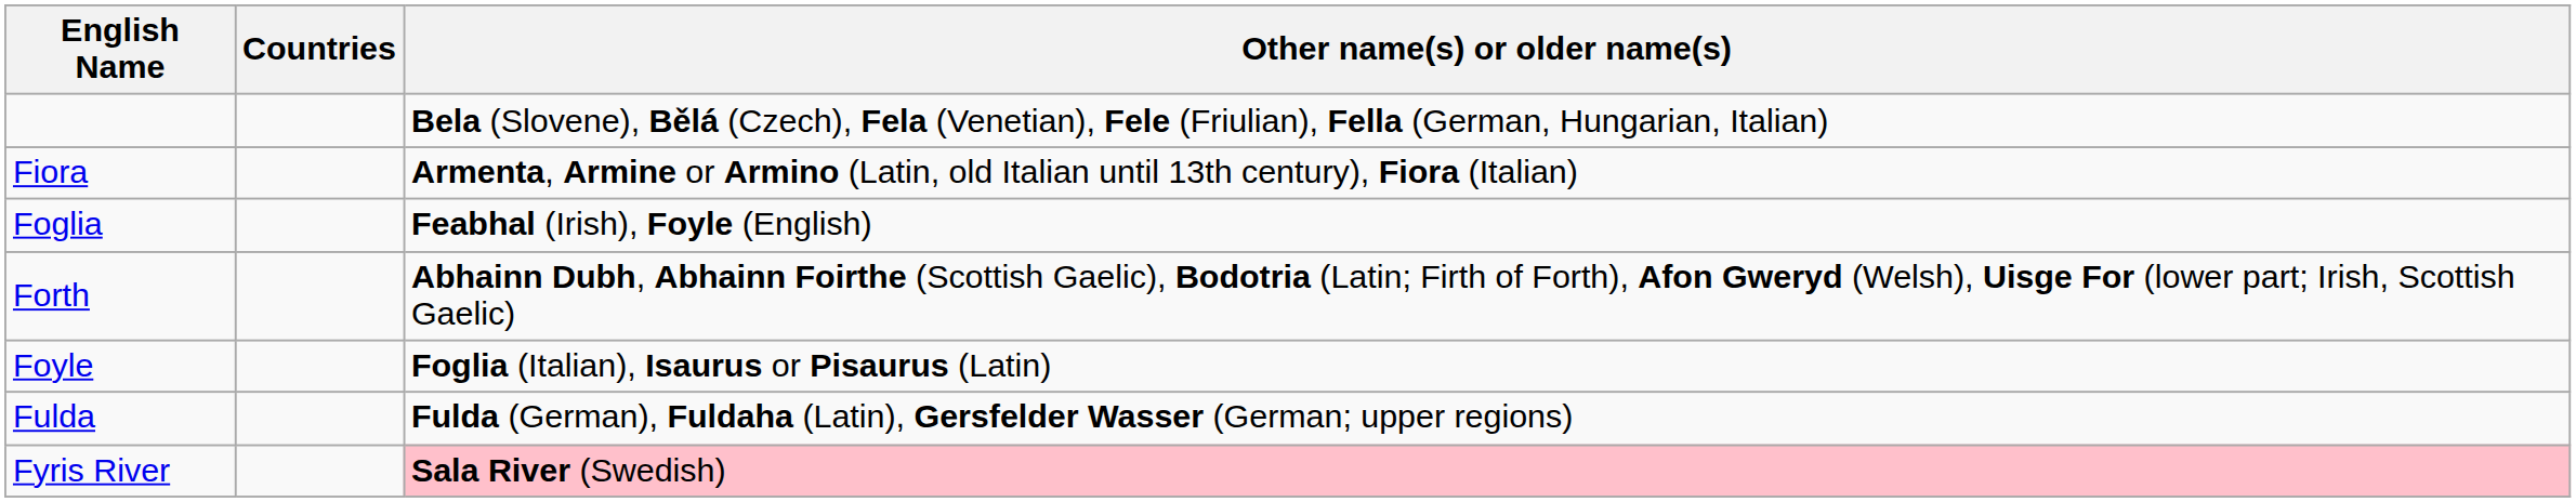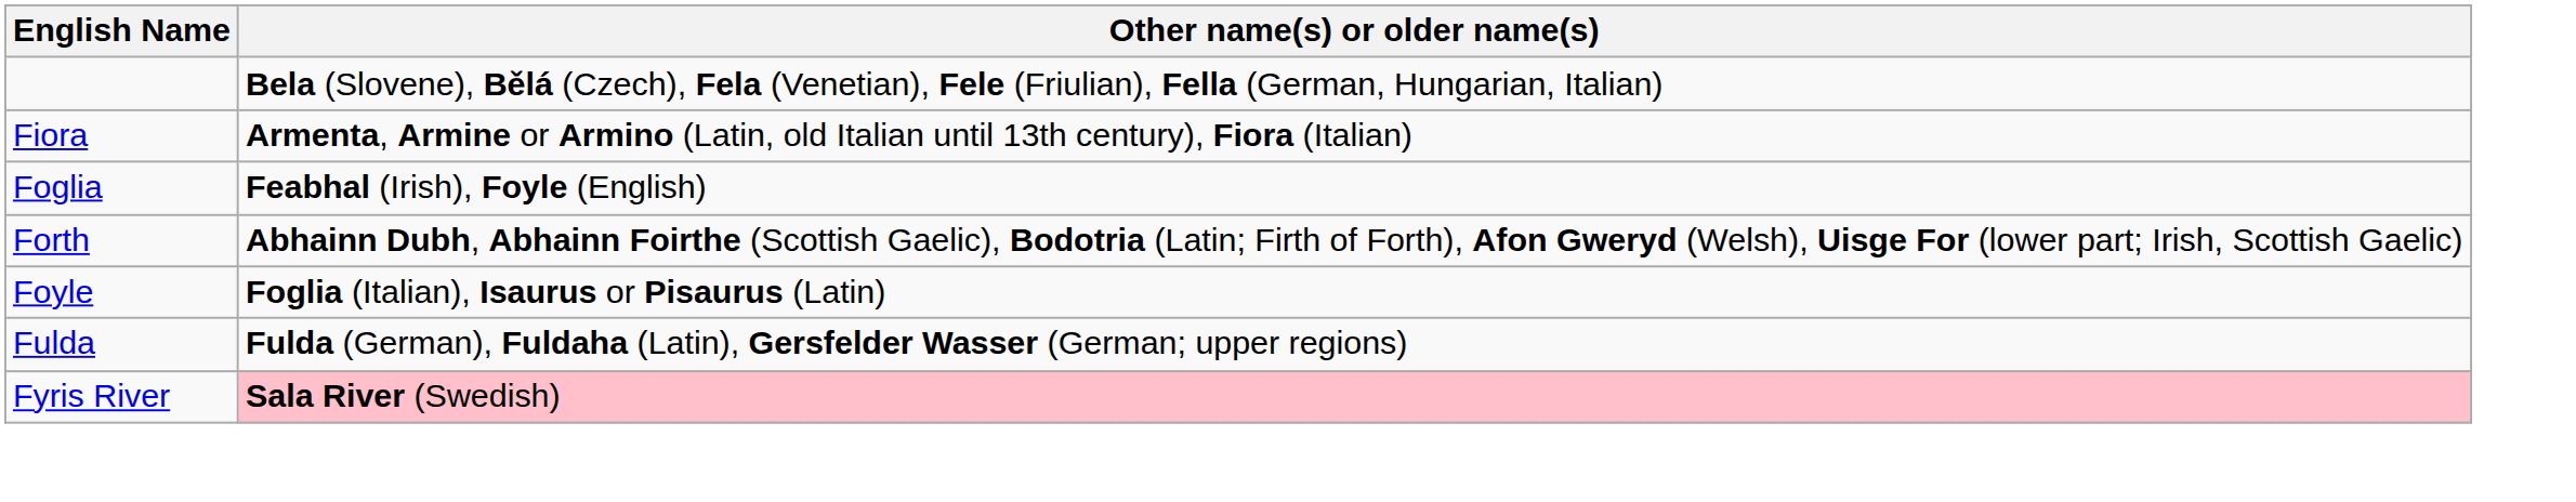 <table class=wikitable>
 <tr>
 <th>English Name</th>
-<th>Countries</th>
 <th>Other name(s) or older name(s)</th>
 </tr>
 <tr>
-<td></td>
 <td></td>
 <td><strong>Bela</strong> (Slovene), <strong>Bělá</strong> (Czech), <strong>Fela</strong> (Venetian), <strong>Fele</strong> (Friulian), <strong>Fella</strong> (German, Hungarian, Italian)</td>
 </tr>
 <tr>
 <td><a href='#'>Fiora</a></td>
-<td></td>
 <td><strong>Armenta</strong>, <strong>Armine</strong> or <strong>Armino</strong> (Latin, old Italian until 13th century), <strong>Fiora</strong> (Italian)</td>
 </tr>
 <tr>
 <td><a href='#'>Foglia</a></td>
-<td></td>
 <td><strong>Feabhal</strong> (Irish), <strong>Foyle</strong> (English)</td>
 </tr>
 <tr>
 <td><a href='#'>Forth</a></td>
-<td></td>
 <td><strong>Abhainn Dubh</strong>, <strong>Abhainn Foirthe</strong> (Scottish Gaelic), <strong>Bodotria</strong> (Latin; Firth of Forth), <strong>Afon Gweryd</strong> (Welsh), <strong>Uisge For</strong> (lower part; Irish, Scottish Gaelic)</td>
 </tr>
 <tr>
 <td><a href='#'>Foyle</a></td>
-<td> </td>
 <td><strong>Foglia</strong> (Italian), <strong>Isaurus</strong> or <strong>Pisaurus</strong> (Latin)</td>
 </tr>
 <tr>
 <td><a href='#'>Fulda</a></td>
-<td></td>
 <td><strong>Fulda</strong> (German), <strong>Fuldaha</strong> (Latin), <strong>Gersfelder Wasser</strong> (German; upper regions)</td>
 </tr>
 <tr>
 <td><a href='#'>Fyris River</a></td>
-<td></td>
 <td style="background: pink;"><strong>Sala River</strong> (Swedish)</td>
 </tr>
 </table>
